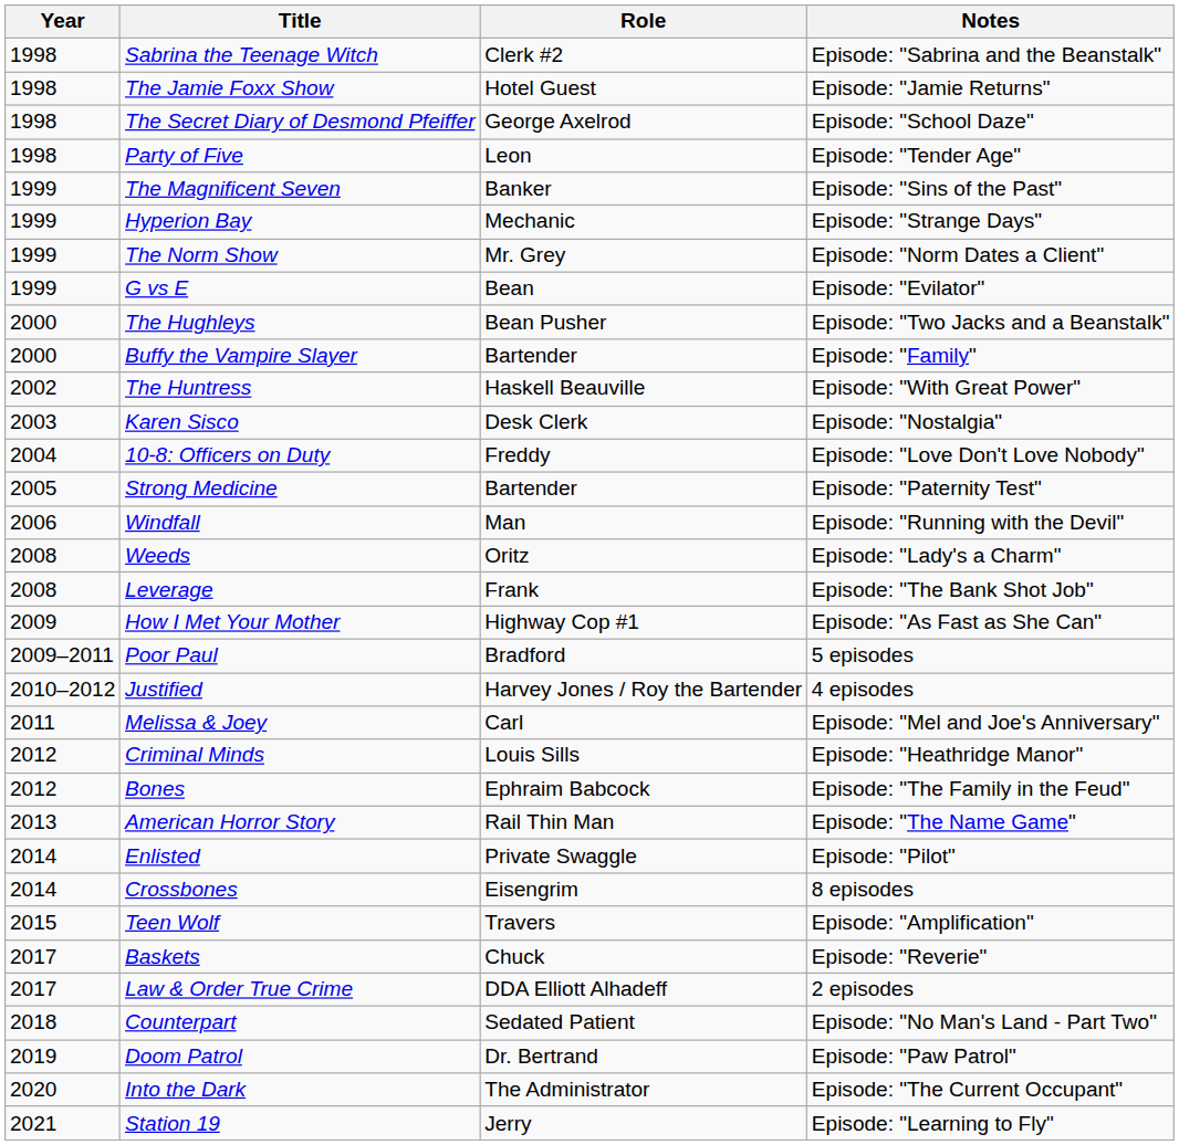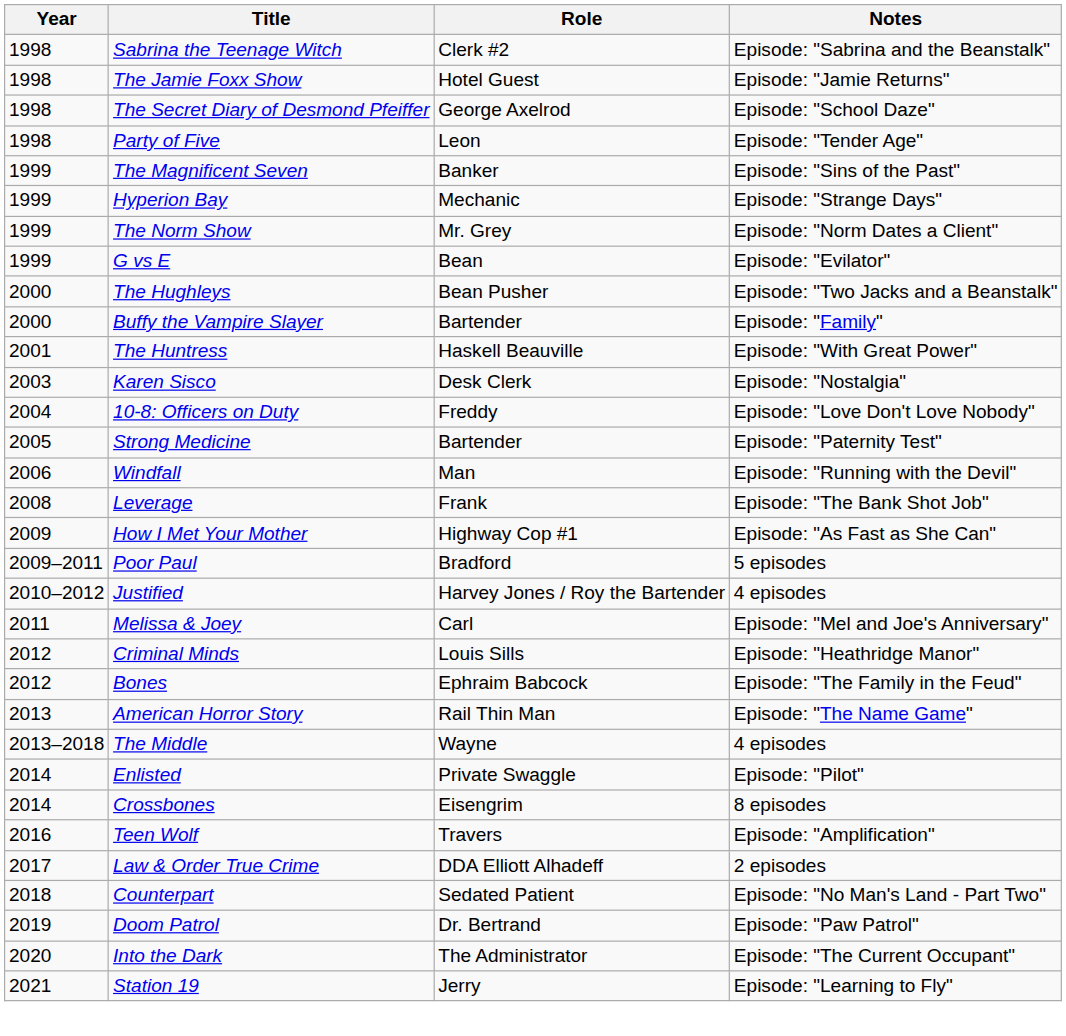 <table class="wikitable sortable">
 <tr>
 <th>Year</th>
 <th>Title</th>
 <th>Role</th>
 <th>Notes</th>
 </tr>
 <tr>
 <td>1998</td>
 <td><a href='#'><em>Sabrina the Teenage Witch</em></a></td>
 <td>Clerk #2</td>
 <td>Episode: "Sabrina and the Beanstalk"</td>
 </tr>
 <tr>
 <td>1998</td>
 <td><em><a href='#'>The Jamie Foxx Show</a></em></td>
 <td>Hotel Guest</td>
 <td>Episode: "Jamie Returns"</td>
 </tr>
 <tr>
 <td>1998</td>
 <td><em><a href='#'>The Secret Diary of Desmond Pfeiffer</a></em></td>
 <td>George Axelrod</td>
 <td>Episode: "School Daze"</td>
 </tr>
 <tr>
 <td>1998</td>
 <td><em><a href='#'>Party of Five</a></em></td>
 <td>Leon</td>
 <td>Episode: "Tender Age"</td>
 </tr>
 <tr>
 <td>1999</td>
 <td><a href='#'><em>The Magnificent Seven</em></a></td>
 <td>Banker</td>
 <td>Episode: "Sins of the Past"</td>
 </tr>
 <tr>
 <td>1999</td>
 <td><em><a href='#'>Hyperion Bay</a></em></td>
 <td>Mechanic</td>
 <td>Episode: "Strange Days"</td>
 </tr>
 <tr>
 <td>1999</td>
 <td><em><a href='#'>The Norm Show</a></em></td>
 <td>Mr. Grey</td>
 <td>Episode: "Norm Dates a Client"</td>
 </tr>
 <tr>
 <td>1999</td>
 <td><em><a href='#'>G vs E</a></em></td>
 <td>Bean</td>
 <td>Episode: "Evilator"</td>
 </tr>
 <tr>
 <td>2000</td>
 <td><em><a href='#'>The Hughleys</a></em></td>
 <td>Bean Pusher</td>
 <td>Episode: "Two Jacks and a Beanstalk"</td>
 </tr>
 <tr>
 <td>2000</td>
 <td><em><a href='#'>Buffy the Vampire Slayer</a></em></td>
 <td>Bartender</td>
 <td>Episode: "<a href='#'>Family</a>"</td>
 </tr>
 <tr>
-<td>2002</td>
+<td>2001</td>
 <td><a href='#'><em>The Huntress</em></a></td>
 <td>Haskell Beauville</td>
 <td>Episode: "With Great Power"</td>
 </tr>
 <tr>
 <td>2003</td>
 <td><em><a href='#'>Karen Sisco</a></em></td>
 <td>Desk Clerk</td>
 <td>Episode: "Nostalgia"</td>
 </tr>
 <tr>
 <td>2004</td>
 <td><em><a href='#'>10-8: Officers on Duty</a></em></td>
 <td>Freddy</td>
 <td>Episode: "Love Don't Love Nobody"</td>
 </tr>
 <tr>
 <td>2005</td>
 <td><em><a href='#'>Strong Medicine</a></em></td>
 <td>Bartender</td>
 <td>Episode: "Paternity Test"</td>
 </tr>
 <tr>
 <td>2006</td>
 <td><a href='#'><em>Windfall</em></a></td>
 <td>Man</td>
 <td>Episode: "Running with the Devil"</td>
-</tr>
-<tr>
-<td>2008</td>
-<td><a href='#'><em>Weeds</em></a></td>
-<td>Oritz</td>
-<td>Episode: "Lady's a Charm"</td>
 </tr>
 <tr>
 <td>2008</td>
 <td><a href='#'><em>Leverage</em></a></td>
 <td>Frank</td>
 <td>Episode: "The Bank Shot Job"</td>
 </tr>
 <tr>
 <td>2009</td>
 <td><em><a href='#'>How I Met Your Mother</a></em></td>
 <td>Highway Cop #1</td>
 <td>Episode: "As Fast as She Can"</td>
 </tr>
 <tr>
 <td>2009–2011</td>
 <td><em><a href='#'>Poor Paul</a></em></td>
 <td>Bradford</td>
 <td>5 episodes</td>
 </tr>
 <tr>
 <td>2010–2012</td>
 <td><a href='#'><em>Justified</em></a></td>
 <td>Harvey Jones / Roy the Bartender</td>
 <td>4 episodes</td>
 </tr>
 <tr>
 <td>2011</td>
 <td><em><a href='#'>Melissa & Joey</a></em></td>
 <td>Carl</td>
 <td>Episode: "Mel and Joe's Anniversary"</td>
 </tr>
 <tr>
 <td>2012</td>
 <td><em><a href='#'>Criminal Minds</a></em></td>
 <td>Louis Sills</td>
 <td>Episode: "Heathridge Manor"</td>
 </tr>
 <tr>
 <td>2012</td>
 <td><a href='#'><em>Bones</em></a></td>
 <td>Ephraim Babcock</td>
 <td>Episode: "The Family in the Feud"</td>
 </tr>
 <tr>
 <td>2013</td>
 <td><em><a href='#'>American Horror Story</a></em></td>
 <td>Rail Thin Man</td>
 <td>Episode: "<a href='#'>The Name Game</a>"</td>
 </tr>
 <tr>
+<td>2013–2018</td>
+<td><a href='#'><em>The Middle</em></a></td>
+<td>Wayne</td>
+<td>4 episodes</td>
+</tr>
+<tr>
 <td>2014</td>
 <td><a href='#'><em>Enlisted</em></a></td>
 <td>Private Swaggle</td>
 <td>Episode: "Pilot"</td>
 </tr>
 <tr>
 <td>2014</td>
 <td><a href='#'><em>Crossbones</em></a></td>
 <td>Eisengrim</td>
 <td>8 episodes</td>
 </tr>
 <tr>
-<td>2015</td>
+<td>2016</td>
 <td><a href='#'><em>Teen Wolf</em></a></td>
 <td>Travers</td>
 <td>Episode: "Amplification"</td>
-</tr>
-<tr>
-<td>2017</td>
-<td><a href='#'><em>Baskets</em></a></td>
-<td>Chuck</td>
-<td>Episode: "Reverie"</td>
 </tr>
 <tr>
 <td>2017</td>
 <td><em><a href='#'>Law & Order True Crime</a></em></td>
 <td>DDA Elliott Alhadeff</td>
 <td>2 episodes</td>
 </tr>
 <tr>
 <td>2018</td>
 <td><a href='#'><em>Counterpart</em></a></td>
 <td>Sedated Patient</td>
 <td>Episode: "No Man's Land - Part Two"</td>
 </tr>
 <tr>
 <td>2019</td>
 <td><a href='#'><em>Doom Patrol</em></a></td>
 <td>Dr. Bertrand</td>
 <td>Episode: "Paw Patrol"</td>
 </tr>
 <tr>
 <td>2020</td>
 <td><a href='#'><em>Into the Dark</em></a></td>
 <td>The Administrator</td>
 <td>Episode: "The Current Occupant"</td>
 </tr>
 <tr>
 <td>2021</td>
 <td><em><a href='#'>Station 19</a></em></td>
 <td>Jerry</td>
 <td>Episode: "Learning to Fly"</td>
 </tr>
 </table>
